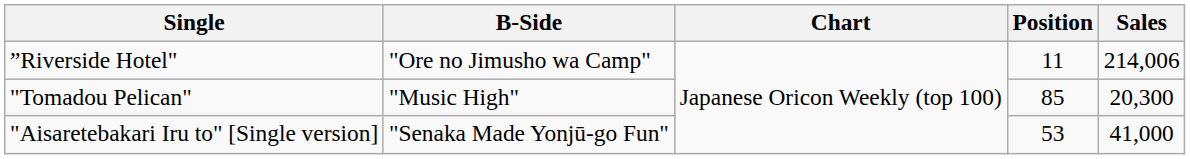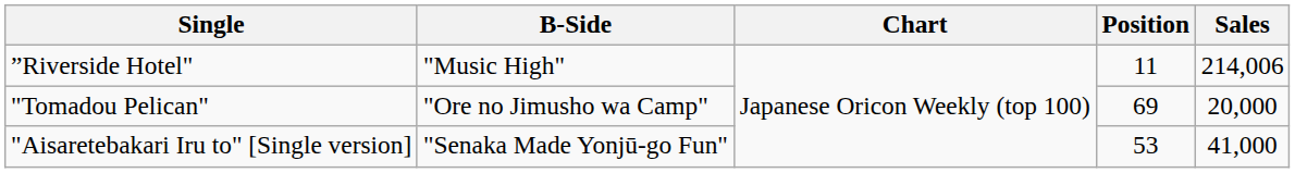 <table class="wikitable" border="1">
 <tr>
 <th>Single</th>
 <th>B-Side</th>
 <th>Chart</th>
 <th>Position</th>
 <th>Sales</th>
 </tr>
 <tr>
 <td>”Riverside Hotel"</td>
-<td>"Ore no Jimusho wa Camp"</td>
+<td>"Music High"</td>
 <td rowspan=3>Japanese Oricon Weekly (top 100)</td>
 <td align="center">11</td>
 <td align="center">214,006</td>
 </tr>
 <tr>
 <td>"Tomadou Pelican"</td>
-<td>"Music High"</td>
-<td align="center">85</td>
-<td align="center">20,300</td>
+<td>"Ore no Jimusho wa Camp"</td>
+<td align="center">69</td>
+<td align="center">20,000</td>
 </tr>
 <tr>
 <td>"Aisaretebakari Iru to" [Single version]</td>
 <td>"Senaka Made Yonjū-go Fun"</td>
 <td align="center">53</td>
 <td align="center">41,000</td>
 </tr>
 </table>
